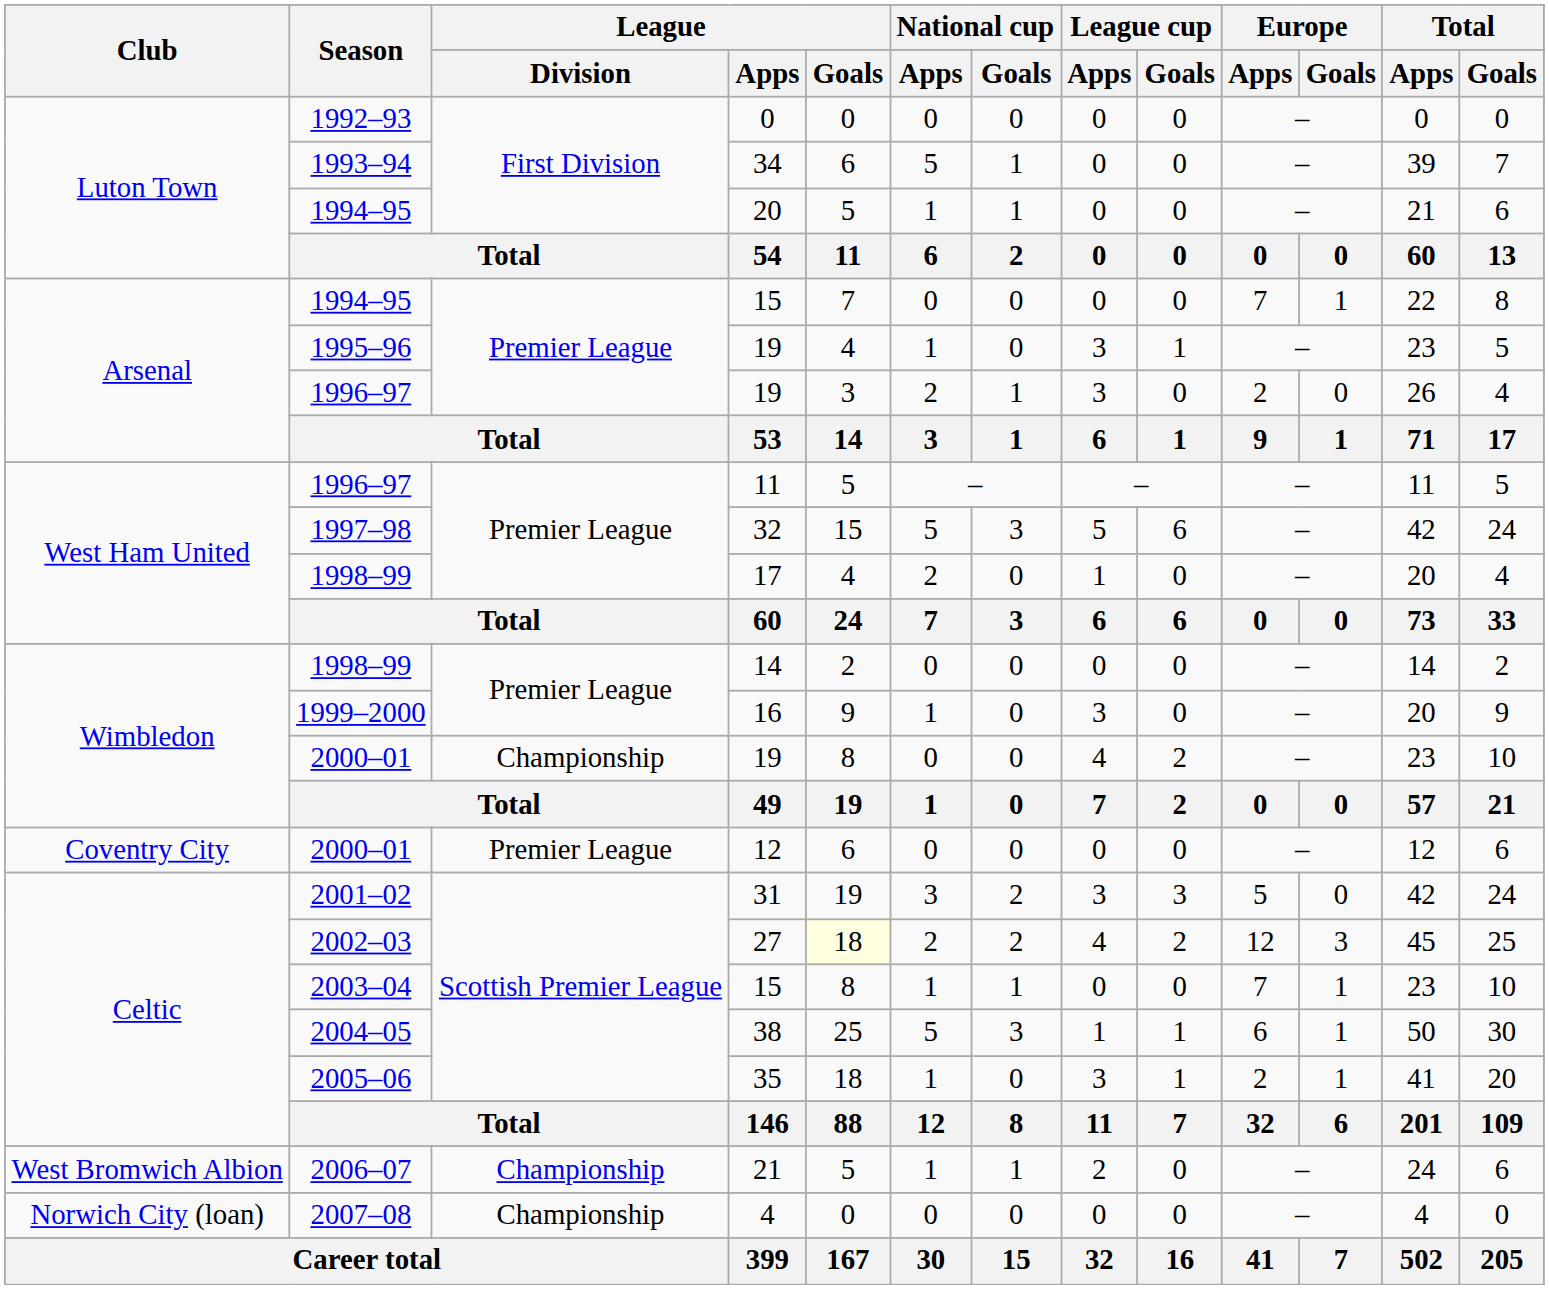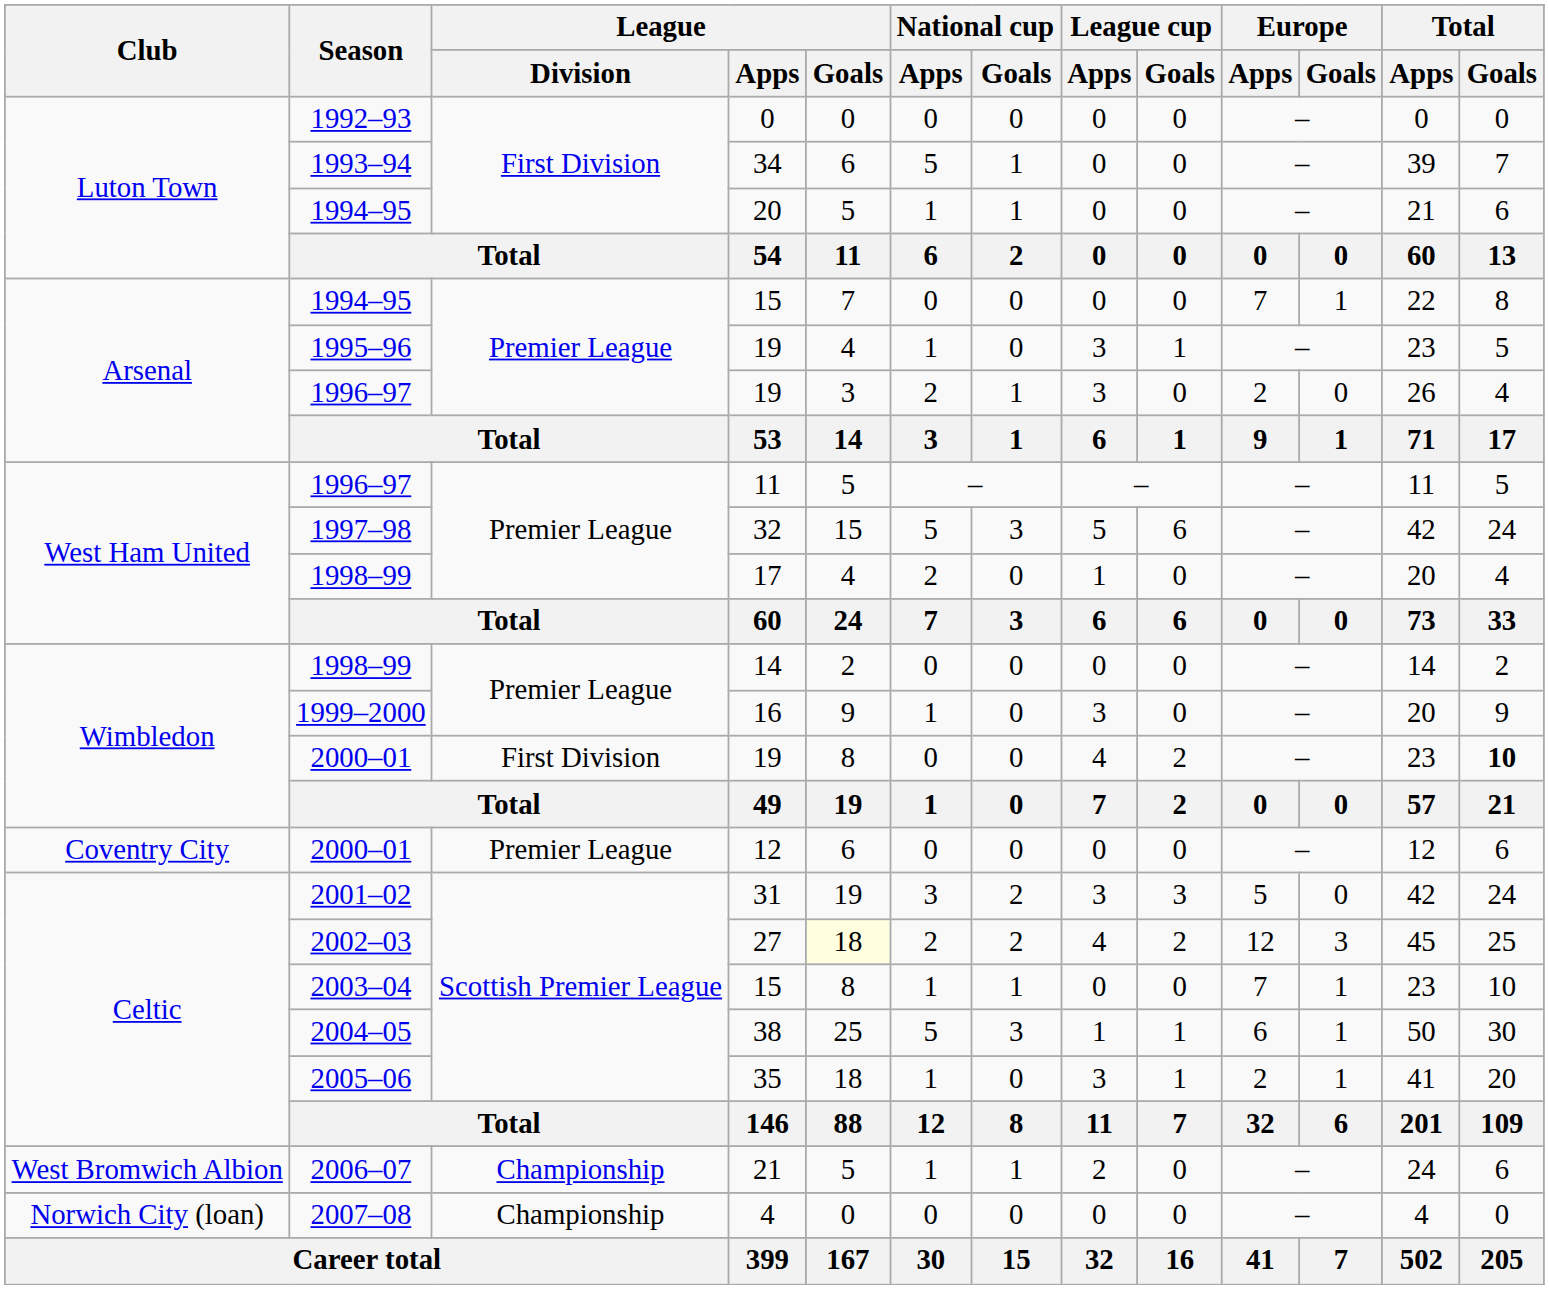 <table class="wikitable" style="text-align:center">
 <tr>
 <th rowspan="2">Club</th>
 <th rowspan="2">Season</th>
 <th colspan="3">League</th>
 <th colspan="2">National cup</th>
 <th colspan="2">League cup</th>
 <th colspan="2">Europe</th>
 <th colspan="2">Total</th>
 </tr>
 <tr>
 <th>Division</th>
 <th>Apps</th>
 <th>Goals</th>
 <th>Apps</th>
 <th>Goals</th>
 <th>Apps</th>
 <th>Goals</th>
 <th>Apps</th>
 <th>Goals</th>
 <th>Apps</th>
 <th>Goals</th>
 </tr>
 <tr>
 <td rowspan="4"><a href='#'>Luton Town</a></td>
 <td><a href='#'>1992–93</a></td>
 <td rowspan="3"><a href='#'>First Division</a></td>
 <td>0</td>
 <td>0</td>
 <td>0</td>
 <td>0</td>
 <td>0</td>
 <td>0</td>
 <td colspan="2">–</td>
 <td>0</td>
 <td>0</td>
 </tr>
 <tr>
 <td><a href='#'>1993–94</a></td>
 <td>34</td>
 <td>6</td>
 <td>5</td>
 <td>1</td>
 <td>0</td>
 <td>0</td>
 <td colspan="2">–</td>
 <td>39</td>
 <td>7</td>
 </tr>
 <tr>
 <td><a href='#'>1994–95</a></td>
 <td>20</td>
 <td>5</td>
 <td>1</td>
 <td>1</td>
 <td>0</td>
 <td>0</td>
 <td colspan="2">–</td>
 <td>21</td>
 <td>6</td>
 </tr>
 <tr>
 <th colspan="2">Total</th>
 <th>54</th>
 <th>11</th>
 <th>6</th>
 <th>2</th>
 <th>0</th>
 <th>0</th>
 <th>0</th>
 <th>0</th>
 <th>60</th>
 <th>13</th>
 </tr>
 <tr>
 <td rowspan="4"><a href='#'>Arsenal</a></td>
 <td><a href='#'>1994–95</a></td>
 <td rowspan="3"><a href='#'>Premier League</a></td>
 <td>15</td>
 <td>7</td>
 <td>0</td>
 <td>0</td>
 <td>0</td>
 <td>0</td>
 <td>7</td>
 <td>1</td>
 <td>22</td>
 <td>8</td>
 </tr>
 <tr>
 <td><a href='#'>1995–96</a></td>
 <td>19</td>
 <td>4</td>
 <td>1</td>
 <td>0</td>
 <td>3</td>
 <td>1</td>
 <td colspan="2">–</td>
 <td>23</td>
 <td>5</td>
 </tr>
 <tr>
 <td><a href='#'>1996–97</a></td>
 <td>19</td>
 <td>3</td>
 <td>2</td>
 <td>1</td>
 <td>3</td>
 <td>0</td>
 <td>2</td>
 <td>0</td>
 <td>26</td>
 <td>4</td>
 </tr>
 <tr>
 <th colspan="2">Total</th>
 <th>53</th>
 <th>14</th>
 <th>3</th>
 <th>1</th>
 <th>6</th>
 <th>1</th>
 <th>9</th>
 <th>1</th>
 <th>71</th>
 <th>17</th>
 </tr>
 <tr>
 <td rowspan="4"><a href='#'>West Ham United</a></td>
 <td><a href='#'>1996–97</a></td>
 <td rowspan="3">Premier League</td>
 <td>11</td>
 <td>5</td>
 <td colspan="2">–</td>
 <td colspan="2">–</td>
 <td colspan="2">–</td>
 <td>11</td>
 <td>5</td>
 </tr>
 <tr>
 <td><a href='#'>1997–98</a></td>
 <td>32</td>
 <td>15</td>
 <td>5</td>
 <td>3</td>
 <td>5</td>
 <td>6</td>
 <td colspan="2">–</td>
 <td>42</td>
 <td>24</td>
 </tr>
 <tr>
 <td><a href='#'>1998–99</a></td>
 <td>17</td>
 <td>4</td>
 <td>2</td>
 <td>0</td>
 <td>1</td>
 <td>0</td>
 <td colspan="2">–</td>
 <td>20</td>
 <td>4</td>
 </tr>
 <tr>
 <th colspan="2">Total</th>
 <th>60</th>
 <th>24</th>
 <th>7</th>
 <th>3</th>
 <th>6</th>
 <th>6</th>
 <th>0</th>
 <th>0</th>
 <th>73</th>
 <th>33</th>
 </tr>
 <tr>
 <td rowspan="4"><a href='#'>Wimbledon</a></td>
 <td><a href='#'>1998–99</a></td>
 <td rowspan="2">Premier League</td>
 <td>14</td>
 <td>2</td>
 <td>0</td>
 <td>0</td>
 <td>0</td>
 <td>0</td>
 <td colspan="2">–</td>
 <td>14</td>
 <td>2</td>
 </tr>
 <tr>
 <td><a href='#'>1999–2000</a></td>
 <td>16</td>
 <td>9</td>
 <td>1</td>
 <td>0</td>
 <td>3</td>
 <td>0</td>
 <td colspan="2">–</td>
 <td>20</td>
 <td>9</td>
 </tr>
 <tr>
 <td><a href='#'>2000–01</a></td>
-<td>Championship</td>
+<td>First Division</td>
 <td>19</td>
 <td>8</td>
 <td>0</td>
 <td>0</td>
 <td>4</td>
 <td>2</td>
 <td colspan="2">–</td>
 <td>23</td>
-<td>10</td>
+<td><strong>10</strong></td>
 </tr>
 <tr>
 <th colspan="2">Total</th>
 <th>49</th>
 <th>19</th>
 <th>1</th>
 <th>0</th>
 <th>7</th>
 <th>2</th>
 <th>0</th>
 <th>0</th>
 <th>57</th>
 <th>21</th>
 </tr>
 <tr>
 <td><a href='#'>Coventry City</a></td>
 <td><a href='#'>2000–01</a></td>
 <td>Premier League</td>
 <td>12</td>
 <td>6</td>
 <td>0</td>
 <td>0</td>
 <td>0</td>
 <td>0</td>
 <td colspan="2">–</td>
 <td>12</td>
 <td>6</td>
 </tr>
 <tr>
 <td rowspan="6"><a href='#'>Celtic</a></td>
 <td><a href='#'>2001–02</a></td>
 <td rowspan="5"><a href='#'>Scottish Premier League</a></td>
 <td>31</td>
 <td>19</td>
 <td>3</td>
 <td>2</td>
 <td>3</td>
 <td>3</td>
 <td>5</td>
 <td>0</td>
 <td>42</td>
 <td>24</td>
 </tr>
 <tr>
 <td><a href='#'>2002–03</a></td>
 <td>27</td>
 <td style="background: lightyellow;">18</td>
 <td>2</td>
 <td>2</td>
 <td>4</td>
 <td>2</td>
 <td>12</td>
 <td>3</td>
 <td>45</td>
 <td>25</td>
 </tr>
 <tr>
 <td><a href='#'>2003–04</a></td>
 <td>15</td>
 <td>8</td>
 <td>1</td>
 <td>1</td>
 <td>0</td>
 <td>0</td>
 <td>7</td>
 <td>1</td>
 <td>23</td>
 <td>10</td>
 </tr>
 <tr>
 <td><a href='#'>2004–05</a></td>
 <td>38</td>
 <td>25</td>
 <td>5</td>
 <td>3</td>
 <td>1</td>
 <td>1</td>
 <td>6</td>
 <td>1</td>
 <td>50</td>
 <td>30</td>
 </tr>
 <tr>
 <td><a href='#'>2005–06</a></td>
 <td>35</td>
 <td>18</td>
 <td>1</td>
 <td>0</td>
 <td>3</td>
 <td>1</td>
 <td>2</td>
 <td>1</td>
 <td>41</td>
 <td>20</td>
 </tr>
 <tr>
 <th colspan="2">Total</th>
 <th>146</th>
 <th>88</th>
 <th>12</th>
 <th>8</th>
 <th>11</th>
 <th>7</th>
 <th>32</th>
 <th>6</th>
 <th>201</th>
 <th>109</th>
 </tr>
 <tr>
 <td><a href='#'>West Bromwich Albion</a></td>
 <td><a href='#'>2006–07</a></td>
 <td><a href='#'>Championship</a></td>
 <td>21</td>
 <td>5</td>
 <td>1</td>
 <td>1</td>
 <td>2</td>
 <td>0</td>
 <td colspan="2">–</td>
 <td>24</td>
 <td>6</td>
 </tr>
 <tr>
 <td><a href='#'>Norwich City</a> (loan)</td>
 <td><a href='#'>2007–08</a></td>
 <td>Championship</td>
 <td>4</td>
 <td>0</td>
 <td>0</td>
 <td>0</td>
 <td>0</td>
 <td>0</td>
 <td colspan="2">–</td>
 <td>4</td>
 <td>0</td>
 </tr>
 <tr>
 <th colspan="3">Career total</th>
 <th>399</th>
 <th>167</th>
 <th>30</th>
 <th>15</th>
 <th>32</th>
 <th>16</th>
 <th>41</th>
 <th>7</th>
 <th>502</th>
 <th>205</th>
 </tr>
 </table>
